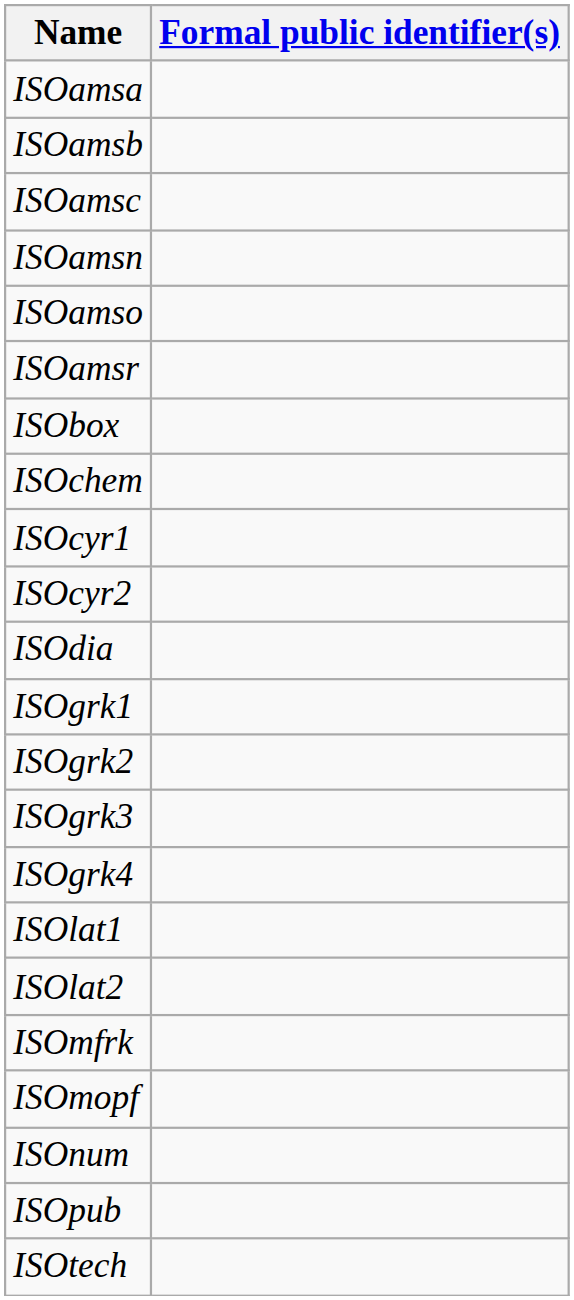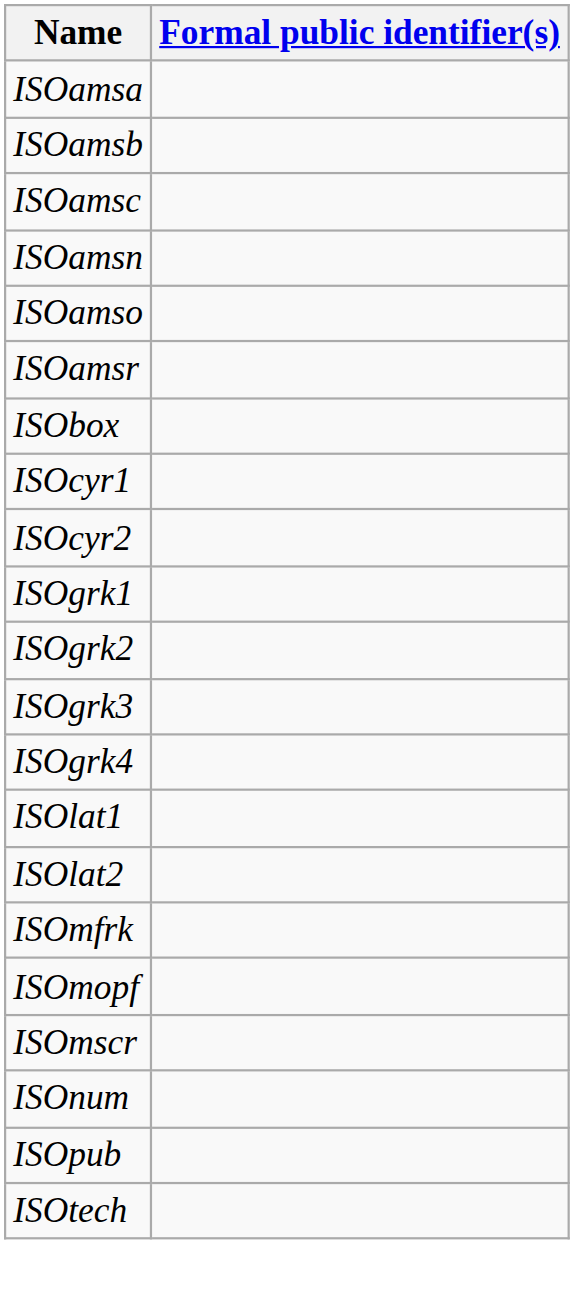 <table class="wikitable collapsible">
 <tr>
 <th>Name</th>
 <th><a href='#'>Formal public identifier(s)</a></th>
 </tr>
 <tr>
 <td><em>ISOamsa</em></td>
 <td></td>
 </tr>
 <tr>
 <td><em>ISOamsb</em></td>
 <td></td>
 </tr>
 <tr>
 <td><em>ISOamsc</em></td>
 <td></td>
 </tr>
 <tr>
 <td><em>ISOamsn</em></td>
 <td></td>
 </tr>
 <tr>
 <td><em>ISOamso</em></td>
 <td></td>
 </tr>
 <tr>
 <td><em>ISOamsr</em></td>
 <td></td>
 </tr>
 <tr>
 <td><em>ISObox</em></td>
 <td></td>
 </tr>
 <tr>
-<td><em>ISOchem</em></td>
-<td></td>
-</tr>
-<tr>
 <td><em>ISOcyr1</em></td>
 <td></td>
 </tr>
 <tr>
 <td><em>ISOcyr2</em></td>
-<td></td>
-</tr>
-<tr>
-<td><em>ISOdia</em></td>
 <td></td>
 </tr>
 <tr>
 <td><em>ISOgrk1</em></td>
 <td></td>
 </tr>
 <tr>
 <td><em>ISOgrk2</em></td>
 <td></td>
 </tr>
 <tr>
 <td><em>ISOgrk3</em></td>
 <td></td>
 </tr>
 <tr>
 <td><em>ISOgrk4</em></td>
 <td></td>
 </tr>
 <tr>
 <td><em>ISOlat1</em></td>
 <td></td>
 </tr>
 <tr>
 <td><em>ISOlat2</em></td>
 <td></td>
 </tr>
 <tr>
 <td><em>ISOmfrk</em></td>
 <td></td>
 </tr>
 <tr>
 <td><em>ISOmopf</em></td>
 <td></td>
 </tr>
 <tr>
+<td><em>ISOmscr</em></td>
+<td></td>
+</tr>
+<tr>
 <td><em>ISOnum</em></td>
 <td></td>
 </tr>
 <tr>
 <td><em>ISOpub</em></td>
 <td></td>
 </tr>
 <tr>
 <td><em>ISOtech</em></td>
 <td></td>
 </tr>
 </table>
